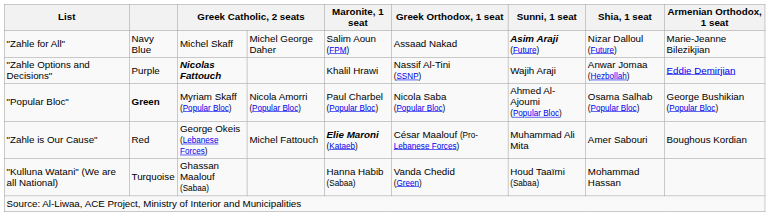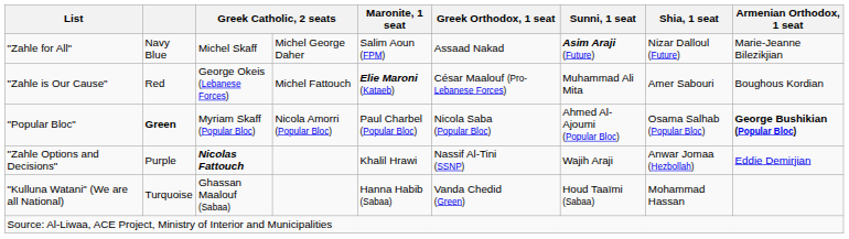 <table class=wikitable style=text-align:left>
 <tr>
 <th>List</th>
 <th></th>
 <th colspan=2>Greek Catholic, 2 seats</th>
 <th>Maronite, 1 seat</th>
 <th>Greek Orthodox, 1 seat</th>
 <th>Sunni, 1 seat</th>
 <th>Shia, 1 seat</th>
 <th>Armenian Orthodox, 1 seat</th>
 </tr>
 <tr>
 <td align=left>"Zahle for All"</td>
 <td>Navy Blue</td>
 <td>Michel Skaff</td>
 <td>Michel George Daher</td>
 <td>Salim Aoun<br><small>(<a href='#'>FPM</a>)</small></td>
 <td>Assaad Nakad</td>
 <td><strong><em>Asim Araji</em></strong><br><small>(<a href='#'>Future</a>)</small></td>
 <td>Nizar Dalloul<br><small>(<a href='#'>Future</a>)</small></td>
 <td>Marie-Jeanne Bilezikjian</td>
 </tr>
 <tr>
-<td align=left>"Zahle Options and Decisions"</td>
-<td>Purple</td>
-<td><strong><em>Nicolas Fattouch</em></strong></td>
-<td></td>
-<td>Khalil Hrawi</td>
-<td>Nassif Al-Tini<br><small>(<a href='#'>SSNP</a>)</small></td>
-<td>Wajih Araji</td>
-<td>Anwar Jomaa<br><small>(<a href='#'>Hezbollah</a>)</small></td>
-<td><a href='#'>Eddie Demirjian</a></td>
+<td align=left>"Zahle is Our Cause"</td>
+<td>Red</td>
+<td>George Okeis<br><small>(<a href='#'>Lebanese Forces</a>)</small></td>
+<td>Michel Fattouch</td>
+<td><strong><em>Elie Maroni</em></strong><br><small>(<a href='#'>Kataeb</a>)</small></td>
+<td>César Maalouf <small>(Pro-<a href='#'>Lebanese Forces</a>)</small></td>
+<td>Muhammad Ali Mita</td>
+<td>Amer Sabouri</td>
+<td>Boughous Kordian</td>
 </tr>
 <tr>
 <td align=left>"Popular Bloc"</td>
 <td><strong>Green</strong></td>
 <td>Myriam Skaff<br><small>(<a href='#'>Popular Bloc</a>)</small></td>
 <td>Nicola Amorri<br><small>(<a href='#'>Popular Bloc</a>)</small></td>
 <td>Paul Charbel<br><small>(<a href='#'>Popular Bloc</a>)</small></td>
 <td>Nicola Saba<br><small>(<a href='#'>Popular Bloc</a>)</small></td>
 <td>Ahmed Al-Ajoumi<br><small>(<a href='#'>Popular Bloc</a>)</small></td>
 <td>Osama Salhab<br><small>(<a href='#'>Popular Bloc</a>)</small></td>
-<td>George Bushikian<br><small>(<a href='#'>Popular Bloc</a>)</small></td>
+<td><strong>George Bushikian<br><small>(<a href='#'>Popular Bloc</a>)</small></strong></td>
 </tr>
 <tr>
-<td align=left>"Zahle is Our Cause"</td>
-<td>Red</td>
-<td>George Okeis<br><small>(<a href='#'>Lebanese Forces</a>)</small></td>
-<td>Michel Fattouch</td>
-<td><strong><em>Elie Maroni</em></strong><br><small>(<a href='#'>Kataeb</a>)</small></td>
-<td>César Maalouf <small>(Pro-<a href='#'>Lebanese Forces</a>)</small></td>
-<td>Muhammad Ali Mita</td>
-<td>Amer Sabouri</td>
-<td>Boughous Kordian</td>
+<td align=left>"Zahle Options and Decisions"</td>
+<td>Purple</td>
+<td><strong><em>Nicolas Fattouch</em></strong></td>
+<td></td>
+<td>Khalil Hrawi</td>
+<td>Nassif Al-Tini<br><small>(<a href='#'>SSNP</a>)</small></td>
+<td>Wajih Araji</td>
+<td>Anwar Jomaa<br><small>(<a href='#'>Hezbollah</a>)</small></td>
+<td><a href='#'>Eddie Demirjian</a></td>
 </tr>
 <tr>
 <td align=left>"Kulluna Watani" (We are all National)</td>
 <td>Turquoise</td>
 <td>Ghassan Maalouf<br><small>(Sabaa)</small></td>
 <td></td>
 <td>Hanna Habib<br><small>(Sabaa)</small></td>
 <td>Vanda Chedid<br><small>(<a href='#'>Green</a>)</small></td>
 <td>Houd Taaïmi<br><small>(Sabaa)</small></td>
 <td>Mohammad Hassan</td>
 <td></td>
 </tr>
 <tr>
 <td colspan="9" style="text-align:left;">Source: Al-Liwaa, ACE Project, Ministry of Interior and Municipalities</td>
 </tr>
 </table>
